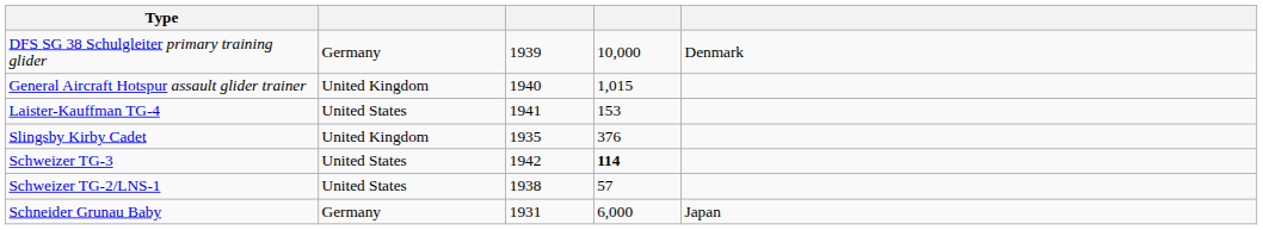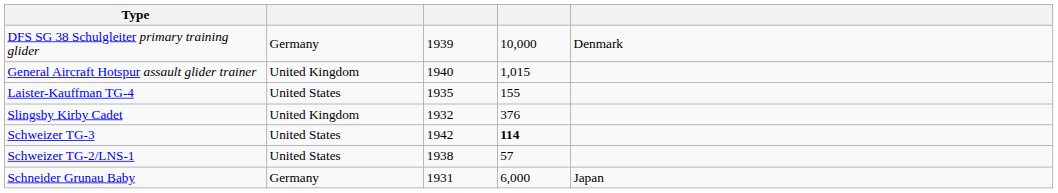 <table class="wikitable sortable" border=1 style=width:100%>
 <tr>
 <th style=width:25%>Type</th>
 <th style=width:15%></th>
 <th style=width:7%></th>
 <th style=width:7%></th>
 <th></th>
 </tr>
 <tr>
 <td><a href='#'>DFS SG 38 Schulgleiter</a> <em>primary training glider</em></td>
 <td>Germany</td>
 <td>1939</td>
 <td>10,000</td>
 <td>Denmark</td>
 </tr>
 <tr>
 <td><a href='#'>General Aircraft Hotspur</a> <em>assault glider trainer</em></td>
 <td>United Kingdom</td>
 <td>1940</td>
 <td>1,015</td>
 <td></td>
 </tr>
 <tr>
 <td><a href='#'>Laister-Kauffman TG-4</a></td>
 <td>United States</td>
-<td>1941</td>
-<td>153</td>
+<td>1935</td>
+<td>155</td>
 <td></td>
 </tr>
 <tr>
 <td><a href='#'>Slingsby Kirby Cadet</a></td>
 <td>United Kingdom</td>
-<td>1935</td>
+<td>1932</td>
 <td>376</td>
 <td></td>
 </tr>
 <tr>
 <td><a href='#'>Schweizer TG-3</a></td>
 <td>United States</td>
 <td>1942</td>
 <td><strong>114</strong></td>
 <td></td>
 </tr>
 <tr>
 <td><a href='#'>Schweizer TG-2/LNS-1</a></td>
 <td>United States</td>
 <td>1938</td>
 <td>57</td>
 <td></td>
 </tr>
 <tr>
 <td><a href='#'>Schneider Grunau Baby</a></td>
 <td>Germany</td>
 <td>1931</td>
 <td>6,000</td>
 <td>Japan</td>
 </tr>
 </table>
